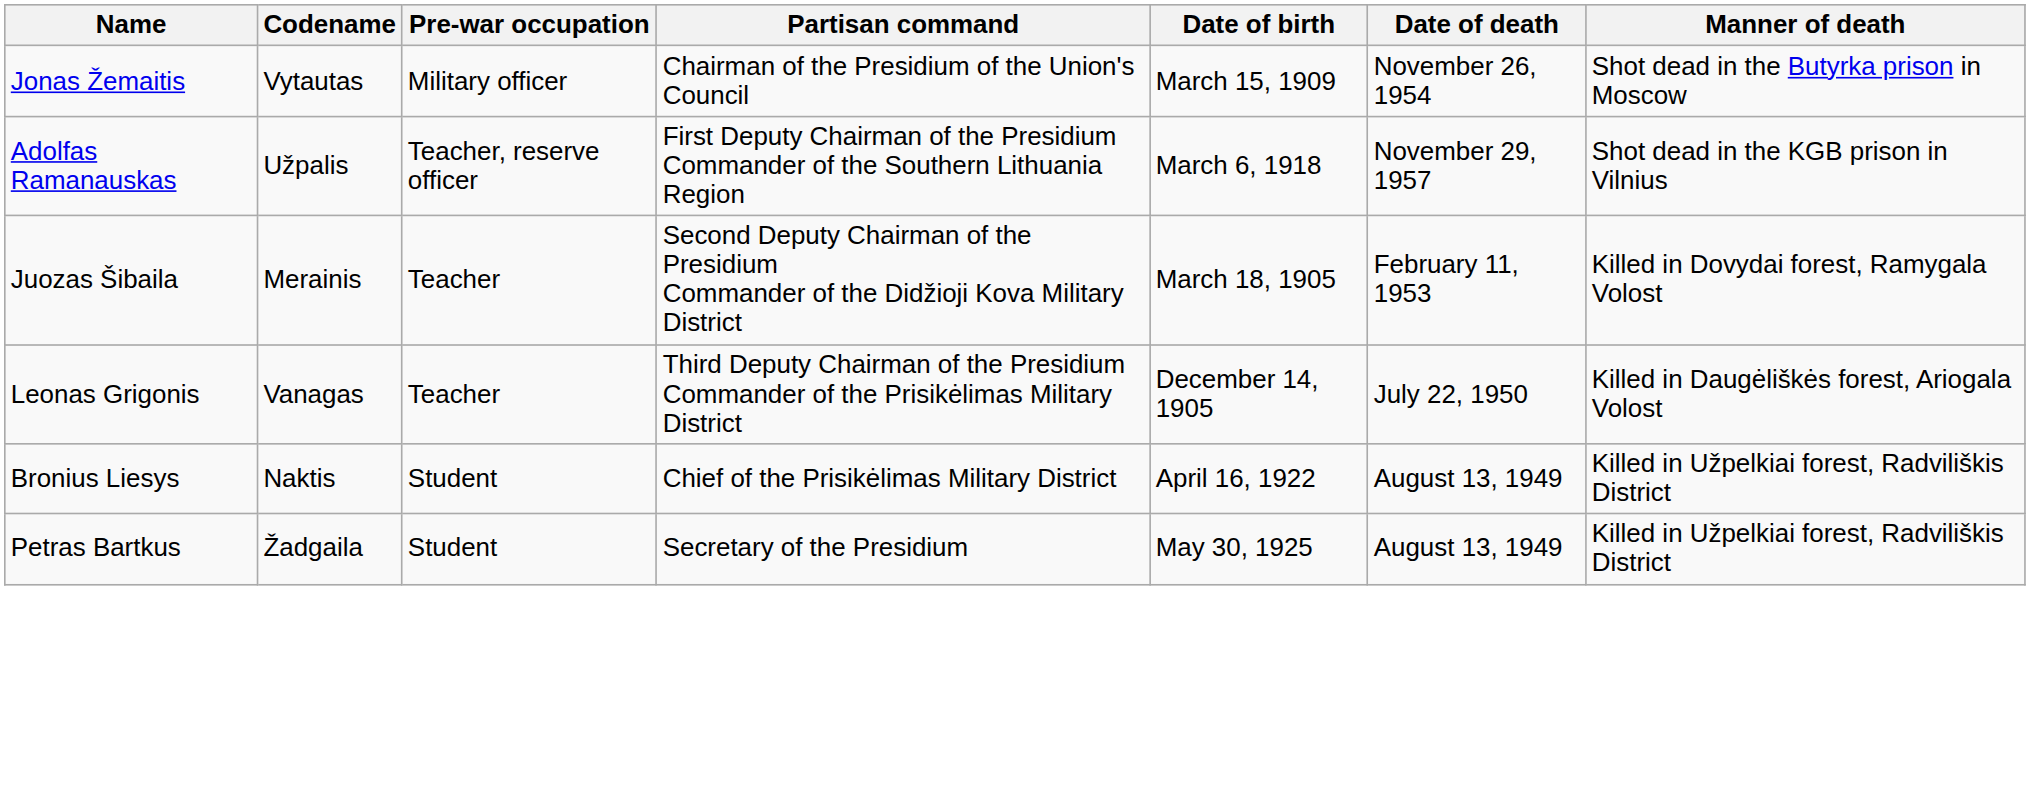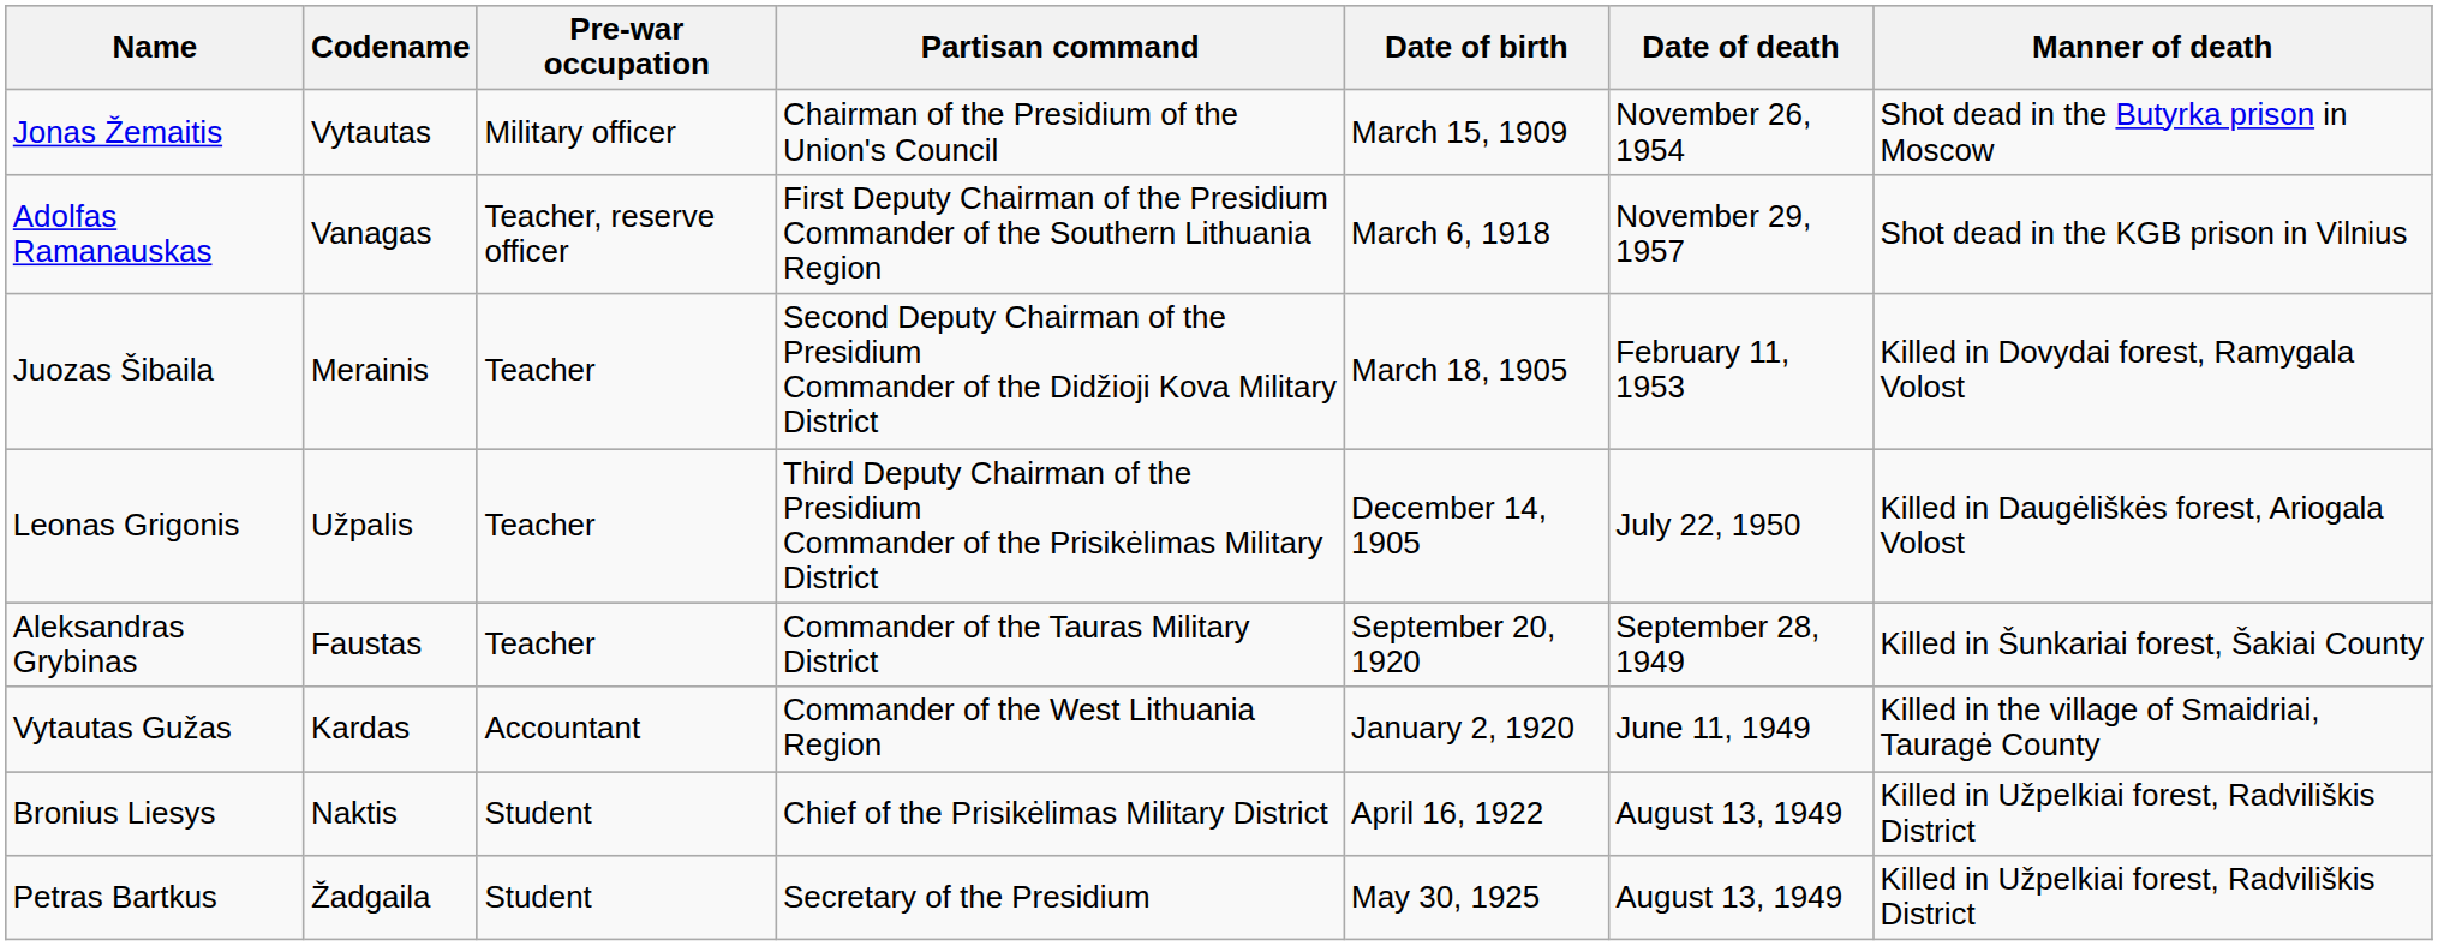 <table class=wikitable>
 <tr>
 <th>Name</th>
 <th>Codename</th>
 <th>Pre-war occupation</th>
 <th>Partisan command</th>
 <th>Date of birth</th>
 <th>Date of death</th>
 <th>Manner of death</th>
 </tr>
 <tr>
 <td><a href='#'>Jonas Žemaitis</a></td>
 <td>Vytautas</td>
 <td>Military officer</td>
 <td>Chairman of the Presidium of the Union's Council</td>
 <td>March 15, 1909</td>
 <td>November 26, 1954</td>
 <td>Shot dead in the <a href='#'>Butyrka prison</a> in Moscow</td>
 </tr>
 <tr>
 <td><a href='#'>Adolfas Ramanauskas</a></td>
-<td>Užpalis</td>
+<td>Vanagas</td>
 <td>Teacher, reserve officer</td>
 <td>First Deputy Chairman of the Presidium <br> Commander of the Southern Lithuania Region</td>
 <td>March 6, 1918</td>
 <td>November 29, 1957</td>
 <td>Shot dead in the KGB prison in Vilnius</td>
 </tr>
 <tr>
 <td>Juozas Šibaila</td>
 <td>Merainis</td>
 <td>Teacher</td>
 <td>Second Deputy Chairman of the Presidium <br> Commander of the Didžioji Kova Military District</td>
 <td>March 18, 1905</td>
 <td>February 11, 1953</td>
 <td>Killed in Dovydai forest, Ramygala Volost</td>
 </tr>
 <tr>
 <td>Leonas Grigonis</td>
-<td>Vanagas</td>
+<td>Užpalis</td>
 <td>Teacher</td>
 <td>Third Deputy Chairman of the Presidium <br> Commander of the Prisikėlimas Military District</td>
 <td>December 14, 1905</td>
 <td>July 22, 1950</td>
 <td>Killed in Daugėliškės forest, Ariogala Volost</td>
+</tr>
+<tr>
+<td>Aleksandras Grybinas</td>
+<td>Faustas</td>
+<td>Teacher</td>
+<td>Commander of the Tauras Military District</td>
+<td>September 20, 1920</td>
+<td>September 28, 1949</td>
+<td>Killed in Šunkariai forest, Šakiai County</td>
+</tr>
+<tr>
+<td>Vytautas Gužas</td>
+<td>Kardas</td>
+<td>Accountant</td>
+<td>Commander of the West Lithuania Region</td>
+<td>January 2, 1920</td>
+<td>June 11, 1949</td>
+<td>Killed in the village of Smaidriai, Tauragė County</td>
 </tr>
 <tr>
 <td>Bronius Liesys</td>
 <td>Naktis</td>
 <td>Student</td>
 <td>Chief of the Prisikėlimas Military District</td>
 <td>April 16, 1922</td>
 <td>August 13, 1949</td>
 <td>Killed in Užpelkiai forest, Radviliškis District</td>
 </tr>
 <tr>
 <td>Petras Bartkus</td>
 <td>Žadgaila</td>
 <td>Student</td>
 <td>Secretary of the Presidium</td>
 <td>May 30, 1925</td>
 <td>August 13, 1949</td>
 <td>Killed in Užpelkiai forest, Radviliškis District</td>
 </tr>
 </table>
